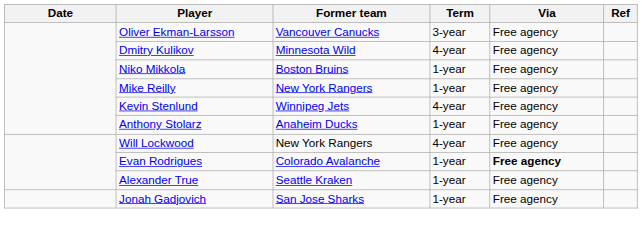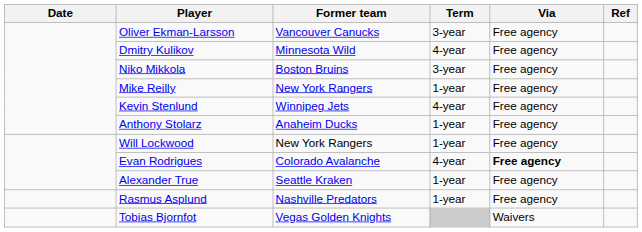 <table class="wikitable">
 <tr style="background:#ddd; text-align:center;">
 <th style="width: 10em;">Date</th>
 <th style="width: 14em;">Player</th>
 <th style="width: 14em;">Former team</th>
 <th style="width: 5em;">Term</th>
 <th style="width: 10em;">Via</th>
 <th style="width: 2.5em;">Ref</th>
 </tr>
 <tr>
 <td rowspan="6"></td>
 <td><a href='#'>Oliver Ekman-Larsson</a></td>
 <td><a href='#'>Vancouver Canucks</a></td>
 <td>3-year</td>
 <td>Free agency</td>
 <td></td>
 </tr>
 <tr>
 <td><a href='#'>Dmitry Kulikov</a></td>
 <td><a href='#'>Minnesota Wild</a></td>
 <td>4-year</td>
 <td>Free agency</td>
 <td></td>
 </tr>
 <tr>
 <td><a href='#'>Niko Mikkola</a></td>
 <td><a href='#'>Boston Bruins</a></td>
-<td>1-year</td>
+<td>3-year</td>
 <td>Free agency</td>
 <td></td>
 </tr>
 <tr>
 <td><a href='#'>Mike Reilly</a></td>
 <td><a href='#'>New York Rangers</a></td>
 <td>1-year</td>
 <td>Free agency</td>
 <td></td>
 </tr>
 <tr>
 <td><a href='#'>Kevin Stenlund</a></td>
 <td><a href='#'>Winnipeg Jets</a></td>
 <td>4-year</td>
 <td>Free agency</td>
 <td></td>
 </tr>
 <tr>
 <td><a href='#'>Anthony Stolarz</a></td>
 <td><a href='#'>Anaheim Ducks</a></td>
 <td>1-year</td>
 <td>Free agency</td>
 <td></td>
 </tr>
 <tr>
 <td rowspan="3"></td>
 <td><a href='#'>Will Lockwood</a></td>
 <td>New York Rangers</td>
-<td>4-year</td>
+<td>1-year</td>
 <td>Free agency</td>
 <td></td>
 </tr>
 <tr>
 <td><a href='#'>Evan Rodrigues</a></td>
 <td><a href='#'>Colorado Avalanche</a></td>
-<td>1-year</td>
+<td>4-year</td>
 <td><strong>Free agency</strong></td>
 <td></td>
 </tr>
 <tr>
 <td><a href='#'>Alexander True</a></td>
 <td><a href='#'>Seattle Kraken</a></td>
 <td>1-year</td>
 <td>Free agency</td>
 <td></td>
 </tr>
 <tr>
 <td></td>
-<td><a href='#'>Jonah Gadjovich</a></td>
-<td><a href='#'>San Jose Sharks</a></td>
+<td><a href='#'>Rasmus Asplund</a></td>
+<td><a href='#'>Nashville Predators</a></td>
 <td>1-year</td>
 <td>Free agency</td>
 <td></td>
 </tr>
+<tr>
+<td></td>
+<td><a href='#'>Tobias Bjornfot</a></td>
+<td><a href='#'>Vegas Golden Knights</a></td>
+<td style="background:#ccc;"></td>
+<td>Waivers</td>
+<td></td>
+</tr>
 </table>
